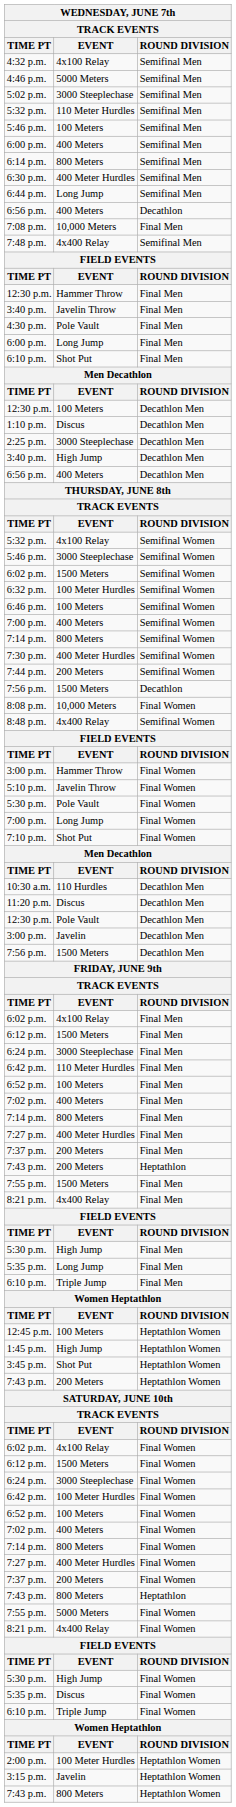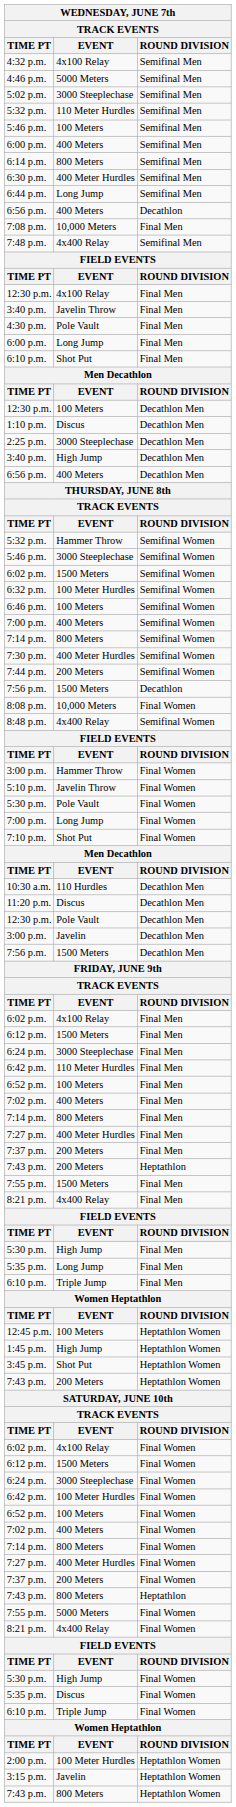 <table class="wikitable">
 <tr>
 <th colspan="6">WEDNESDAY, JUNE 7th</th>
 </tr>
 <tr>
 <th colspan="6">TRACK EVENTS</th>
 </tr>
 <tr>
 <th>TIME PT</th>
 <th>EVENT</th>
 <th>ROUND DIVISION</th>
 </tr>
 <tr>
 <td>4:32 p.m.</td>
 <td>4x100 Relay</td>
 <td>Semifinal Men</td>
 </tr>
 <tr>
 <td>4:46 p.m.</td>
 <td>5000 Meters</td>
 <td>Semifinal Men</td>
 </tr>
 <tr>
 <td>5:02 p.m.</td>
 <td>3000 Steeplechase</td>
 <td>Semifinal Men</td>
 </tr>
 <tr>
 <td>5:32 p.m.</td>
 <td>110 Meter Hurdles</td>
 <td>Semifinal Men</td>
 </tr>
 <tr>
 <td>5:46 p.m.</td>
 <td>100 Meters</td>
 <td>Semifinal Men</td>
 </tr>
 <tr>
 <td>6:00 p.m.</td>
 <td>400 Meters</td>
 <td>Semifinal Men</td>
 </tr>
 <tr>
 <td>6:14 p.m.</td>
 <td>800 Meters</td>
 <td>Semifinal Men</td>
 </tr>
 <tr>
 <td>6:30 p.m.</td>
 <td>400 Meter Hurdles</td>
 <td>Semifinal Men</td>
 </tr>
 <tr>
 <td>6:44 p.m.</td>
 <td>Long Jump</td>
 <td>Semifinal Men</td>
 </tr>
 <tr>
 <td>6:56 p.m.</td>
 <td>400 Meters</td>
 <td>Decathlon</td>
 </tr>
 <tr>
 <td>7:08 p.m.</td>
 <td>10,000 Meters</td>
 <td>Final Men</td>
 </tr>
 <tr>
 <td>7:48 p.m.</td>
 <td>4x400 Relay</td>
 <td>Semifinal Men</td>
 </tr>
 <tr>
 <th colspan="6">FIELD EVENTS</th>
 </tr>
 <tr>
 <th>TIME PT</th>
 <th>EVENT</th>
 <th>ROUND DIVISION</th>
 </tr>
 <tr>
 <td>12:30 p.m.</td>
-<td>Hammer Throw</td>
+<td>4x100 Relay</td>
 <td>Final Men</td>
 </tr>
 <tr>
 <td>3:40 p.m.</td>
 <td>Javelin Throw</td>
 <td>Final Men</td>
 </tr>
 <tr>
 <td>4:30 p.m.</td>
 <td>Pole Vault</td>
 <td>Final Men</td>
 </tr>
 <tr>
 <td>6:00 p.m.</td>
 <td>Long Jump</td>
 <td>Final Men</td>
 </tr>
 <tr>
 <td>6:10 p.m.</td>
 <td>Shot Put</td>
 <td>Final Men</td>
 </tr>
 <tr>
 <th colspan="6">Men Decathlon</th>
 </tr>
 <tr>
 <th>TIME PT</th>
 <th>EVENT</th>
 <th>ROUND DIVISION</th>
 </tr>
 <tr>
 <td>12:30 p.m.</td>
 <td>100 Meters</td>
 <td>Decathlon Men</td>
 </tr>
 <tr>
 <td>1:10 p.m.</td>
 <td>Discus</td>
 <td>Decathlon Men</td>
 </tr>
 <tr>
 <td>2:25 p.m.</td>
 <td>3000 Steeplechase</td>
 <td>Decathlon Men</td>
 </tr>
 <tr>
 <td>3:40 p.m.</td>
 <td>High Jump</td>
 <td>Decathlon Men</td>
 </tr>
 <tr>
 <td>6:56 p.m.</td>
 <td>400 Meters</td>
 <td>Decathlon Men</td>
 </tr>
 <tr>
 <th colspan="6">THURSDAY, JUNE 8th</th>
 </tr>
 <tr>
 <th colspan="6">TRACK EVENTS</th>
 </tr>
 <tr>
 <th>TIME PT</th>
 <th>EVENT</th>
 <th>ROUND DIVISION</th>
 </tr>
 <tr>
 <td>5:32 p.m.</td>
-<td>4x100 Relay</td>
+<td>Hammer Throw</td>
 <td>Semifinal Women</td>
 </tr>
 <tr>
 <td>5:46 p.m.</td>
 <td>3000 Steeplechase</td>
 <td>Semifinal Women</td>
 </tr>
 <tr>
 <td>6:02 p.m.</td>
 <td>1500 Meters</td>
 <td>Semifinal Women</td>
 </tr>
 <tr>
 <td>6:32 p.m.</td>
 <td>100 Meter Hurdles</td>
 <td>Semifinal Women</td>
 </tr>
 <tr>
 <td>6:46 p.m.</td>
 <td>100 Meters</td>
 <td>Semifinal Women</td>
 </tr>
 <tr>
 <td>7:00 p.m.</td>
 <td>400 Meters</td>
 <td>Semifinal Women</td>
 </tr>
 <tr>
 <td>7:14 p.m.</td>
 <td>800 Meters</td>
 <td>Semifinal Women</td>
 </tr>
 <tr>
 <td>7:30 p.m.</td>
 <td>400 Meter Hurdles</td>
 <td>Semifinal Women</td>
 </tr>
 <tr>
 <td>7:44 p.m.</td>
 <td>200 Meters</td>
 <td>Semifinal Women</td>
 </tr>
 <tr>
 <td>7:56 p.m.</td>
 <td>1500 Meters</td>
 <td>Decathlon</td>
 </tr>
 <tr>
 <td>8:08 p.m.</td>
 <td>10,000 Meters</td>
 <td>Final Women</td>
 </tr>
 <tr>
 <td>8:48 p.m.</td>
 <td>4x400 Relay</td>
 <td>Semifinal Women</td>
 </tr>
 <tr>
 <th colspan="6">FIELD EVENTS</th>
 </tr>
 <tr>
 <th>TIME PT</th>
 <th>EVENT</th>
 <th>ROUND DIVISION</th>
 </tr>
 <tr>
 <td>3:00 p.m.</td>
 <td>Hammer Throw</td>
 <td>Final Women</td>
 </tr>
 <tr>
 <td>5:10 p.m.</td>
 <td>Javelin Throw</td>
 <td>Final Women</td>
 </tr>
 <tr>
 <td>5:30 p.m.</td>
 <td>Pole Vault</td>
 <td>Final Women</td>
 </tr>
 <tr>
 <td>7:00 p.m.</td>
 <td>Long Jump</td>
 <td>Final Women</td>
 </tr>
 <tr>
 <td>7:10 p.m.</td>
 <td>Shot Put</td>
 <td>Final Women</td>
 </tr>
 <tr>
 <th colspan="6">Men Decathlon</th>
 </tr>
 <tr>
 <th>TIME PT</th>
 <th>EVENT</th>
 <th>ROUND DIVISION</th>
 </tr>
 <tr>
 <td>10:30 a.m.</td>
 <td>110 Hurdles</td>
 <td>Decathlon Men</td>
 </tr>
 <tr>
 <td>11:20 p.m.</td>
 <td>Discus</td>
 <td>Decathlon Men</td>
 </tr>
 <tr>
 <td>12:30 p.m.</td>
 <td>Pole Vault</td>
 <td>Decathlon Men</td>
 </tr>
 <tr>
 <td>3:00 p.m.</td>
 <td>Javelin</td>
 <td>Decathlon Men</td>
 </tr>
 <tr>
 <td>7:56 p.m.</td>
 <td>1500 Meters</td>
 <td>Decathlon Men</td>
 </tr>
 <tr>
 <th colspan="6">FRIDAY, JUNE 9th</th>
 </tr>
 <tr>
 <th colspan="6">TRACK EVENTS</th>
 </tr>
 <tr>
 <th>TIME PT</th>
 <th>EVENT</th>
 <th>ROUND DIVISION</th>
 </tr>
 <tr>
 <td>6:02 p.m.</td>
 <td>4x100 Relay</td>
 <td>Final Men</td>
 </tr>
 <tr>
 <td>6:12 p.m.</td>
 <td>1500 Meters</td>
 <td>Final Men</td>
 </tr>
 <tr>
 <td>6:24 p.m.</td>
 <td>3000 Steeplechase</td>
 <td>Final Men</td>
 </tr>
 <tr>
 <td>6:42 p.m.</td>
 <td>110 Meter Hurdles</td>
 <td>Final Men</td>
 </tr>
 <tr>
 <td>6:52 p.m.</td>
 <td>100 Meters</td>
 <td>Final Men</td>
 </tr>
 <tr>
 <td>7:02 p.m.</td>
 <td>400 Meters</td>
 <td>Final Men</td>
 </tr>
 <tr>
 <td>7:14 p.m.</td>
 <td>800 Meters</td>
 <td>Final Men</td>
 </tr>
 <tr>
 <td>7:27 p.m.</td>
 <td>400 Meter Hurdles</td>
 <td>Final Men</td>
 </tr>
 <tr>
 <td>7:37 p.m.</td>
 <td>200 Meters</td>
 <td>Final Men</td>
 </tr>
 <tr>
 <td>7:43 p.m.</td>
 <td>200 Meters</td>
 <td>Heptathlon</td>
 </tr>
 <tr>
 <td>7:55 p.m.</td>
 <td>1500 Meters</td>
 <td>Final Men</td>
 </tr>
 <tr>
 <td>8:21 p.m.</td>
 <td>4x400 Relay</td>
 <td>Final Men</td>
 </tr>
 <tr>
 <th colspan="6">FIELD EVENTS</th>
 </tr>
 <tr>
 <th>TIME PT</th>
 <th>EVENT</th>
 <th>ROUND DIVISION</th>
 </tr>
 <tr>
 <td>5:30 p.m.</td>
 <td>High Jump</td>
 <td>Final Men</td>
 </tr>
 <tr>
 <td>5:35 p.m.</td>
 <td>Long Jump</td>
 <td>Final Men</td>
 </tr>
 <tr>
 <td>6:10 p.m.</td>
 <td>Triple Jump</td>
 <td>Final Men</td>
 </tr>
 <tr>
 <th colspan="6">Women Heptathlon</th>
 </tr>
 <tr>
 <th>TIME PT</th>
 <th>EVENT</th>
 <th>ROUND DIVISION</th>
 </tr>
 <tr>
 <td>12:45 p.m.</td>
 <td>100 Meters</td>
 <td>Heptathlon Women</td>
 </tr>
 <tr>
 <td>1:45 p.m.</td>
 <td>High Jump</td>
 <td>Heptathlon Women</td>
 </tr>
 <tr>
 <td>3:45 p.m.</td>
 <td>Shot Put</td>
 <td>Heptathlon Women</td>
 </tr>
 <tr>
 <td>7:43 p.m.</td>
 <td>200 Meters</td>
 <td>Heptathlon Women</td>
 </tr>
 <tr>
 <th colspan="6">SATURDAY, JUNE 10th</th>
 </tr>
 <tr>
 <th colspan="6">TRACK EVENTS</th>
 </tr>
 <tr>
 <th>TIME PT</th>
 <th>EVENT</th>
 <th>ROUND DIVISION</th>
 </tr>
 <tr>
 <td>6:02 p.m.</td>
 <td>4x100 Relay</td>
 <td>Final Women</td>
 </tr>
 <tr>
 <td>6:12 p.m.</td>
 <td>1500 Meters</td>
 <td>Final Women</td>
 </tr>
 <tr>
 <td>6:24 p.m.</td>
 <td>3000 Steeplechase</td>
 <td>Final Women</td>
 </tr>
 <tr>
 <td>6:42 p.m.</td>
 <td>100 Meter Hurdles</td>
 <td>Final Women</td>
 </tr>
 <tr>
 <td>6:52 p.m.</td>
 <td>100 Meters</td>
 <td>Final Women</td>
 </tr>
 <tr>
 <td>7:02 p.m.</td>
 <td>400 Meters</td>
 <td>Final Women</td>
 </tr>
 <tr>
 <td>7:14 p.m.</td>
 <td>800 Meters</td>
 <td>Final Women</td>
 </tr>
 <tr>
 <td>7:27 p.m.</td>
 <td>400 Meter Hurdles</td>
 <td>Final Women</td>
 </tr>
 <tr>
 <td>7:37 p.m.</td>
 <td>200 Meters</td>
 <td>Final Women</td>
 </tr>
 <tr>
 <td>7:43 p.m.</td>
 <td>800 Meters</td>
 <td>Heptathlon</td>
 </tr>
 <tr>
 <td>7:55 p.m.</td>
 <td>5000 Meters</td>
 <td>Final Women</td>
 </tr>
 <tr>
 <td>8:21 p.m.</td>
 <td>4x400 Relay</td>
 <td>Final Women</td>
 </tr>
 <tr>
 <th colspan="6">FIELD EVENTS</th>
 </tr>
 <tr>
 <th>TIME PT</th>
 <th>EVENT</th>
 <th>ROUND DIVISION</th>
 </tr>
 <tr>
 <td>5:30 p.m.</td>
 <td>High Jump</td>
 <td>Final Women</td>
 </tr>
 <tr>
 <td>5:35 p.m.</td>
 <td>Discus</td>
 <td>Final Women</td>
 </tr>
 <tr>
 <td>6:10 p.m.</td>
 <td>Triple Jump</td>
 <td>Final Women</td>
 </tr>
 <tr>
 <th colspan="6">Women Heptathlon</th>
 </tr>
 <tr>
 <th>TIME PT</th>
 <th>EVENT</th>
 <th>ROUND DIVISION</th>
 </tr>
 <tr>
 <td>2:00 p.m.</td>
 <td>100 Meter Hurdles</td>
 <td>Heptathlon Women</td>
 </tr>
 <tr>
 <td>3:15 p.m.</td>
 <td>Javelin</td>
 <td>Heptathlon Women</td>
 </tr>
 <tr>
 <td>7:43 p.m.</td>
 <td>800 Meters</td>
 <td>Heptathlon Women</td>
 </tr>
 </table>
